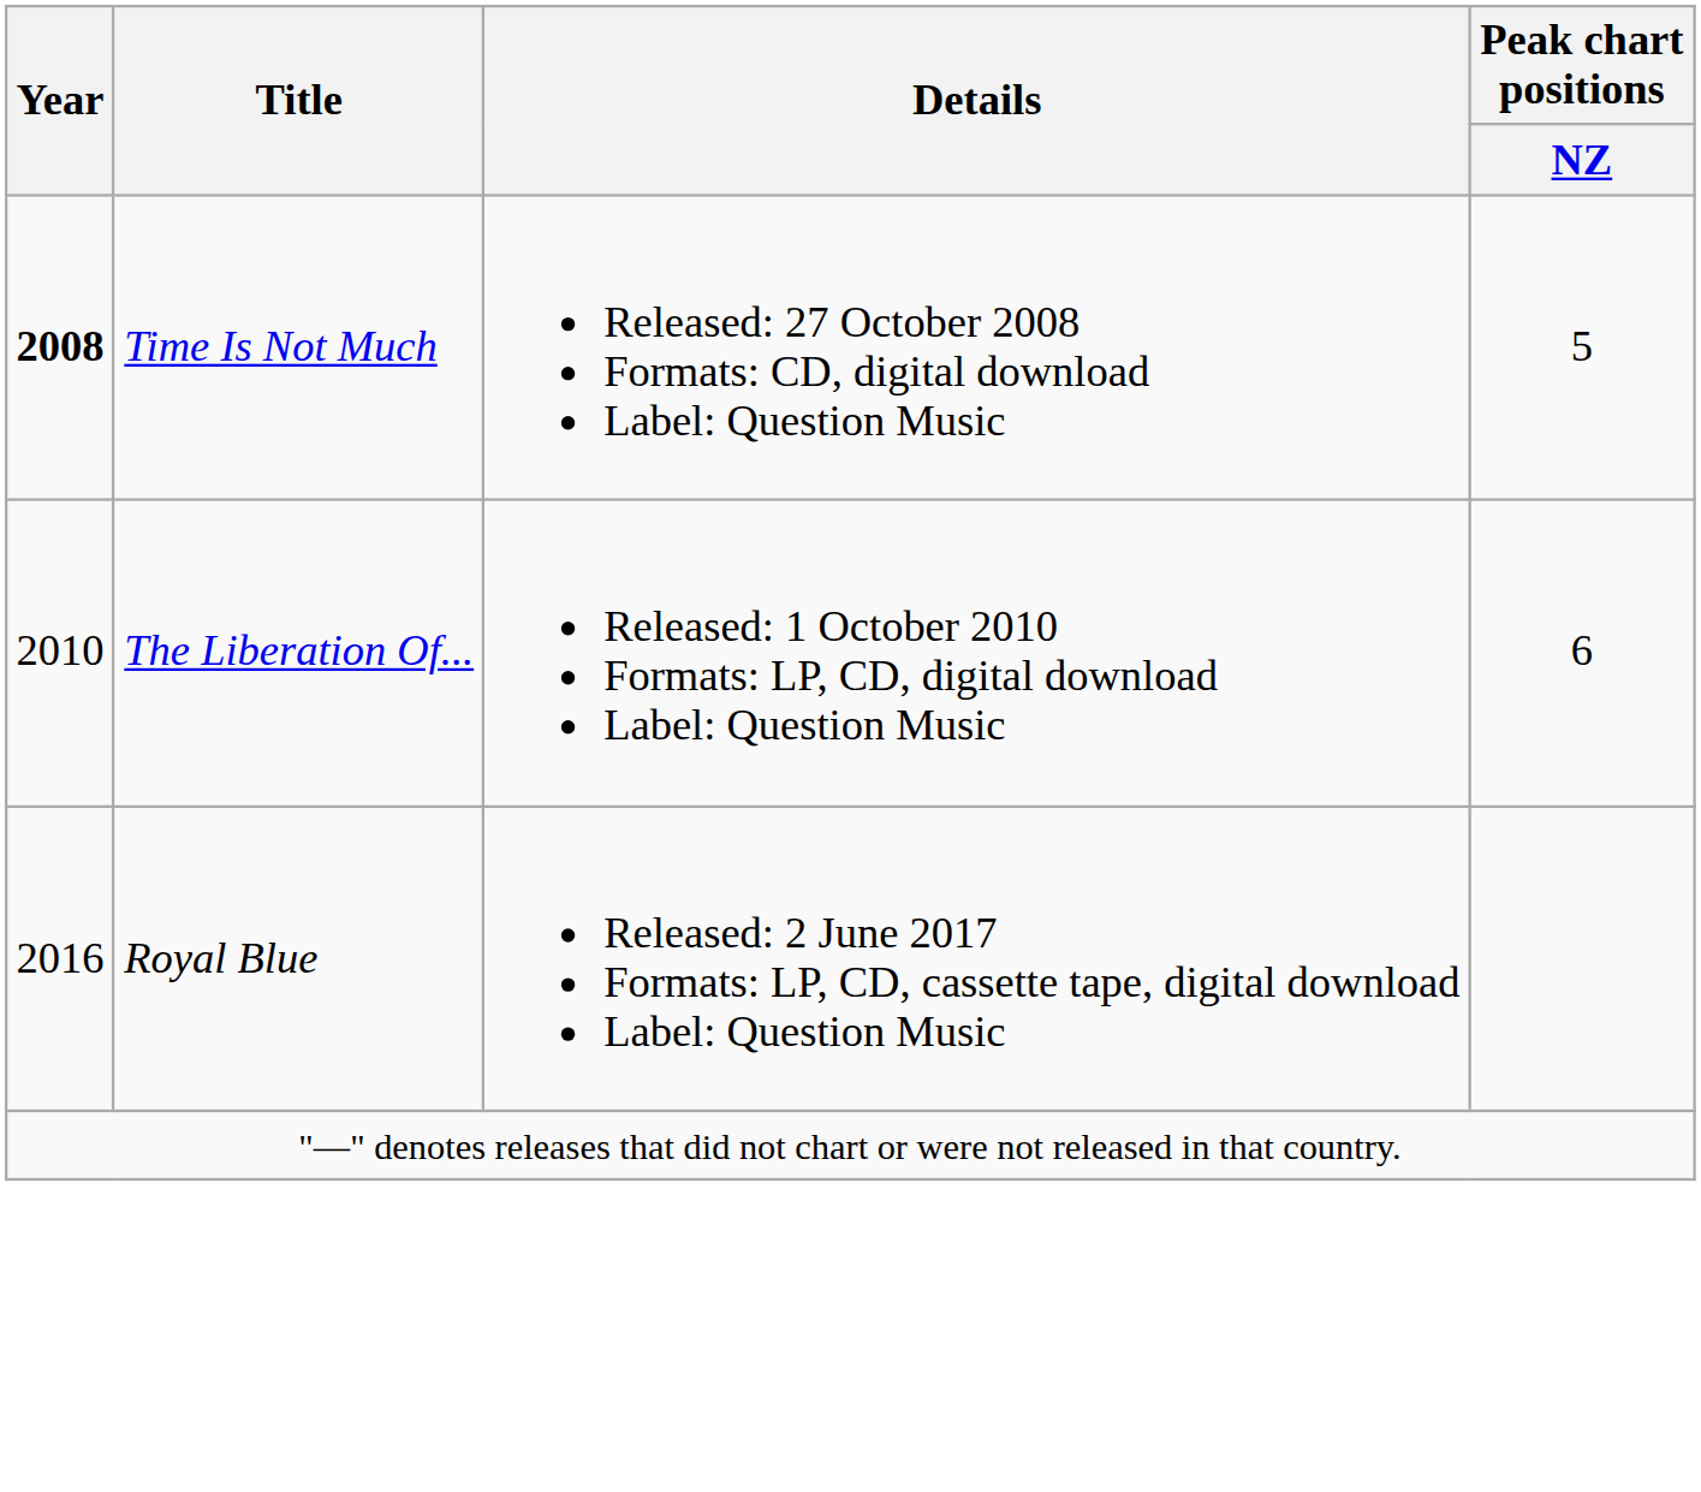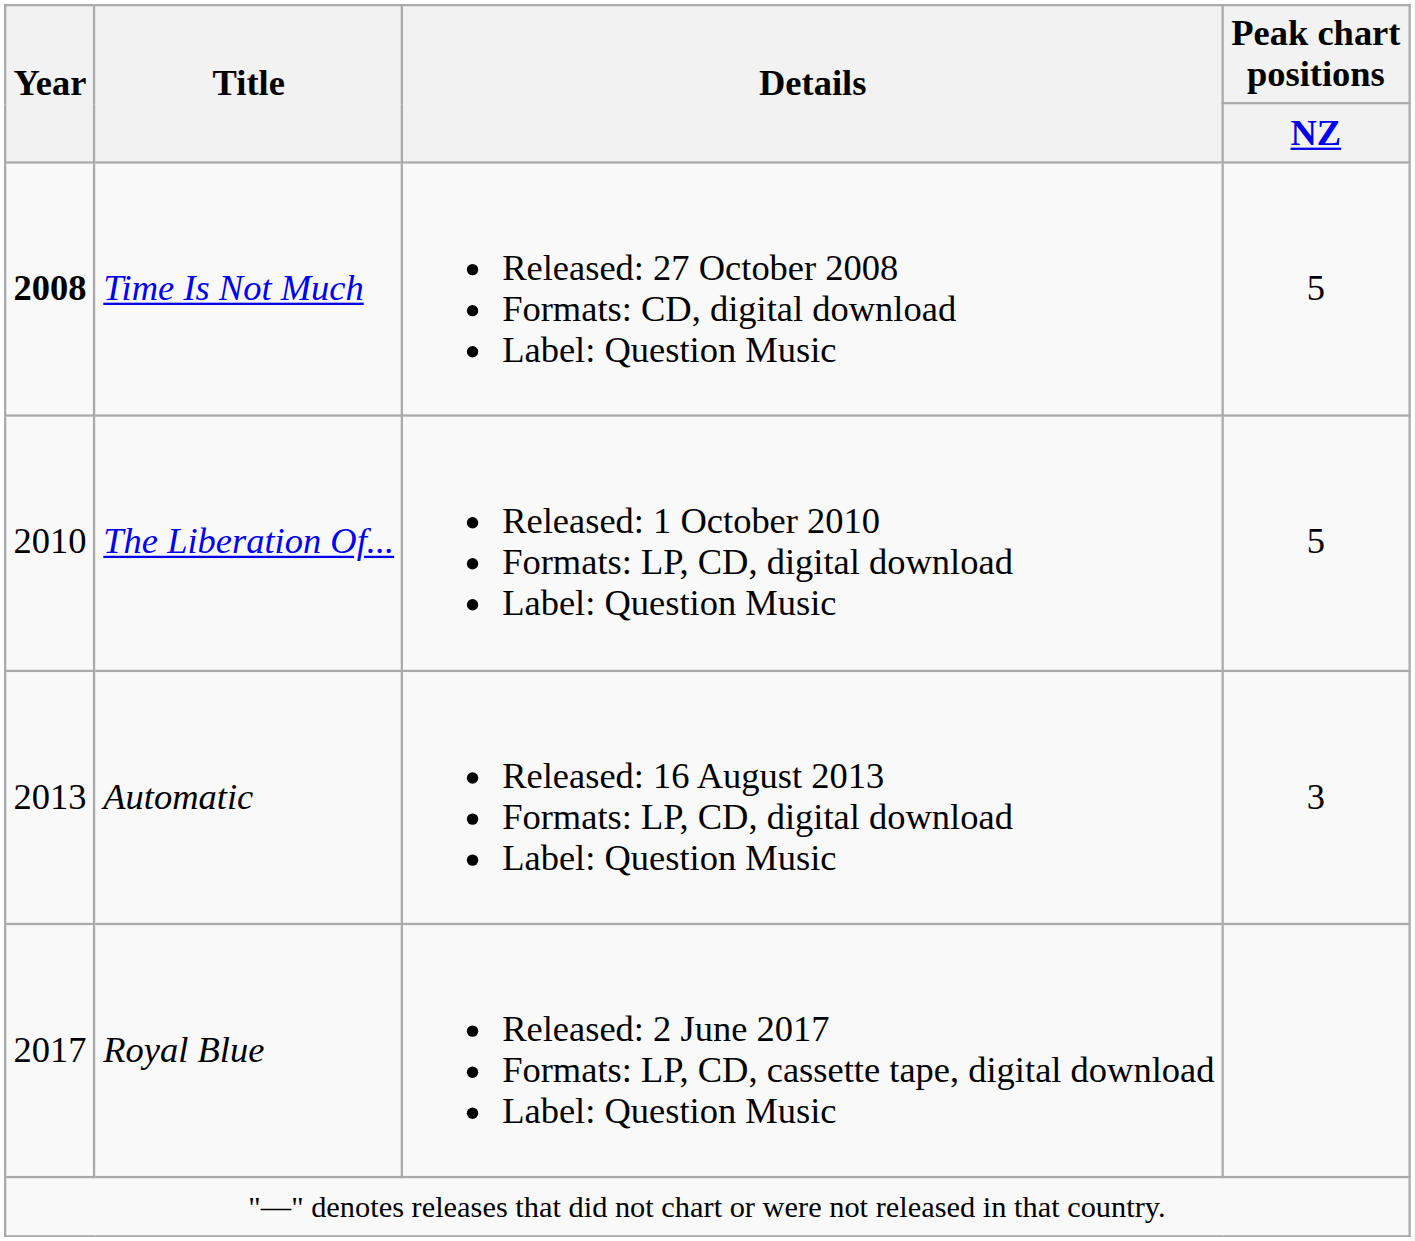 <table class="wikitable plainrowheaders">
 <tr>
 <th rowspan="2">Year</th>
 <th rowspan="2">Title</th>
 <th rowspan="2">Details</th>
 <th>Peak chart<br>positions</th>
 </tr>
 <tr>
 <th><a href='#'>NZ</a></th>
 </tr>
 <tr>
 <td><strong>2008</strong></td>
 <td><em><a href='#'>Time Is Not Much</a></em></td>
 <td><br><ul><li>Released: 27 October 2008</li><li>Formats: CD, digital download</li><li>Label: Question Music</li></ul></td>
 <td align=center>5</td>
 </tr>
 <tr>
 <td>2010</td>
 <td><em><a href='#'>The Liberation Of...</a></em></td>
 <td><br><ul><li>Released: 1 October 2010</li><li>Formats: LP, CD, digital download</li><li>Label: Question Music</li></ul></td>
-<td align=center>6</td>
+<td align=center>5</td>
 </tr>
 <tr>
-<td>2016</td>
+<td>2013</td>
+<td><em>Automatic</em></td>
+<td><br><ul><li>Released: 16 August 2013</li><li>Formats: LP, CD, digital download</li><li>Label: Question Music</li></ul></td>
+<td align=center>3</td>
+</tr>
+<tr>
+<td>2017</td>
 <td><em>Royal Blue</em></td>
 <td><br><ul><li>Released: 2 June 2017</li><li>Formats: LP, CD, cassette tape, digital download</li><li>Label: Question Music</li></ul></td>
 <td></td>
 </tr>
 <tr>
 <td style="text-align:center;" colspan="4"><small>"—" denotes releases that did not chart or were not released in that country.</small></td>
 </tr>
 </table>
